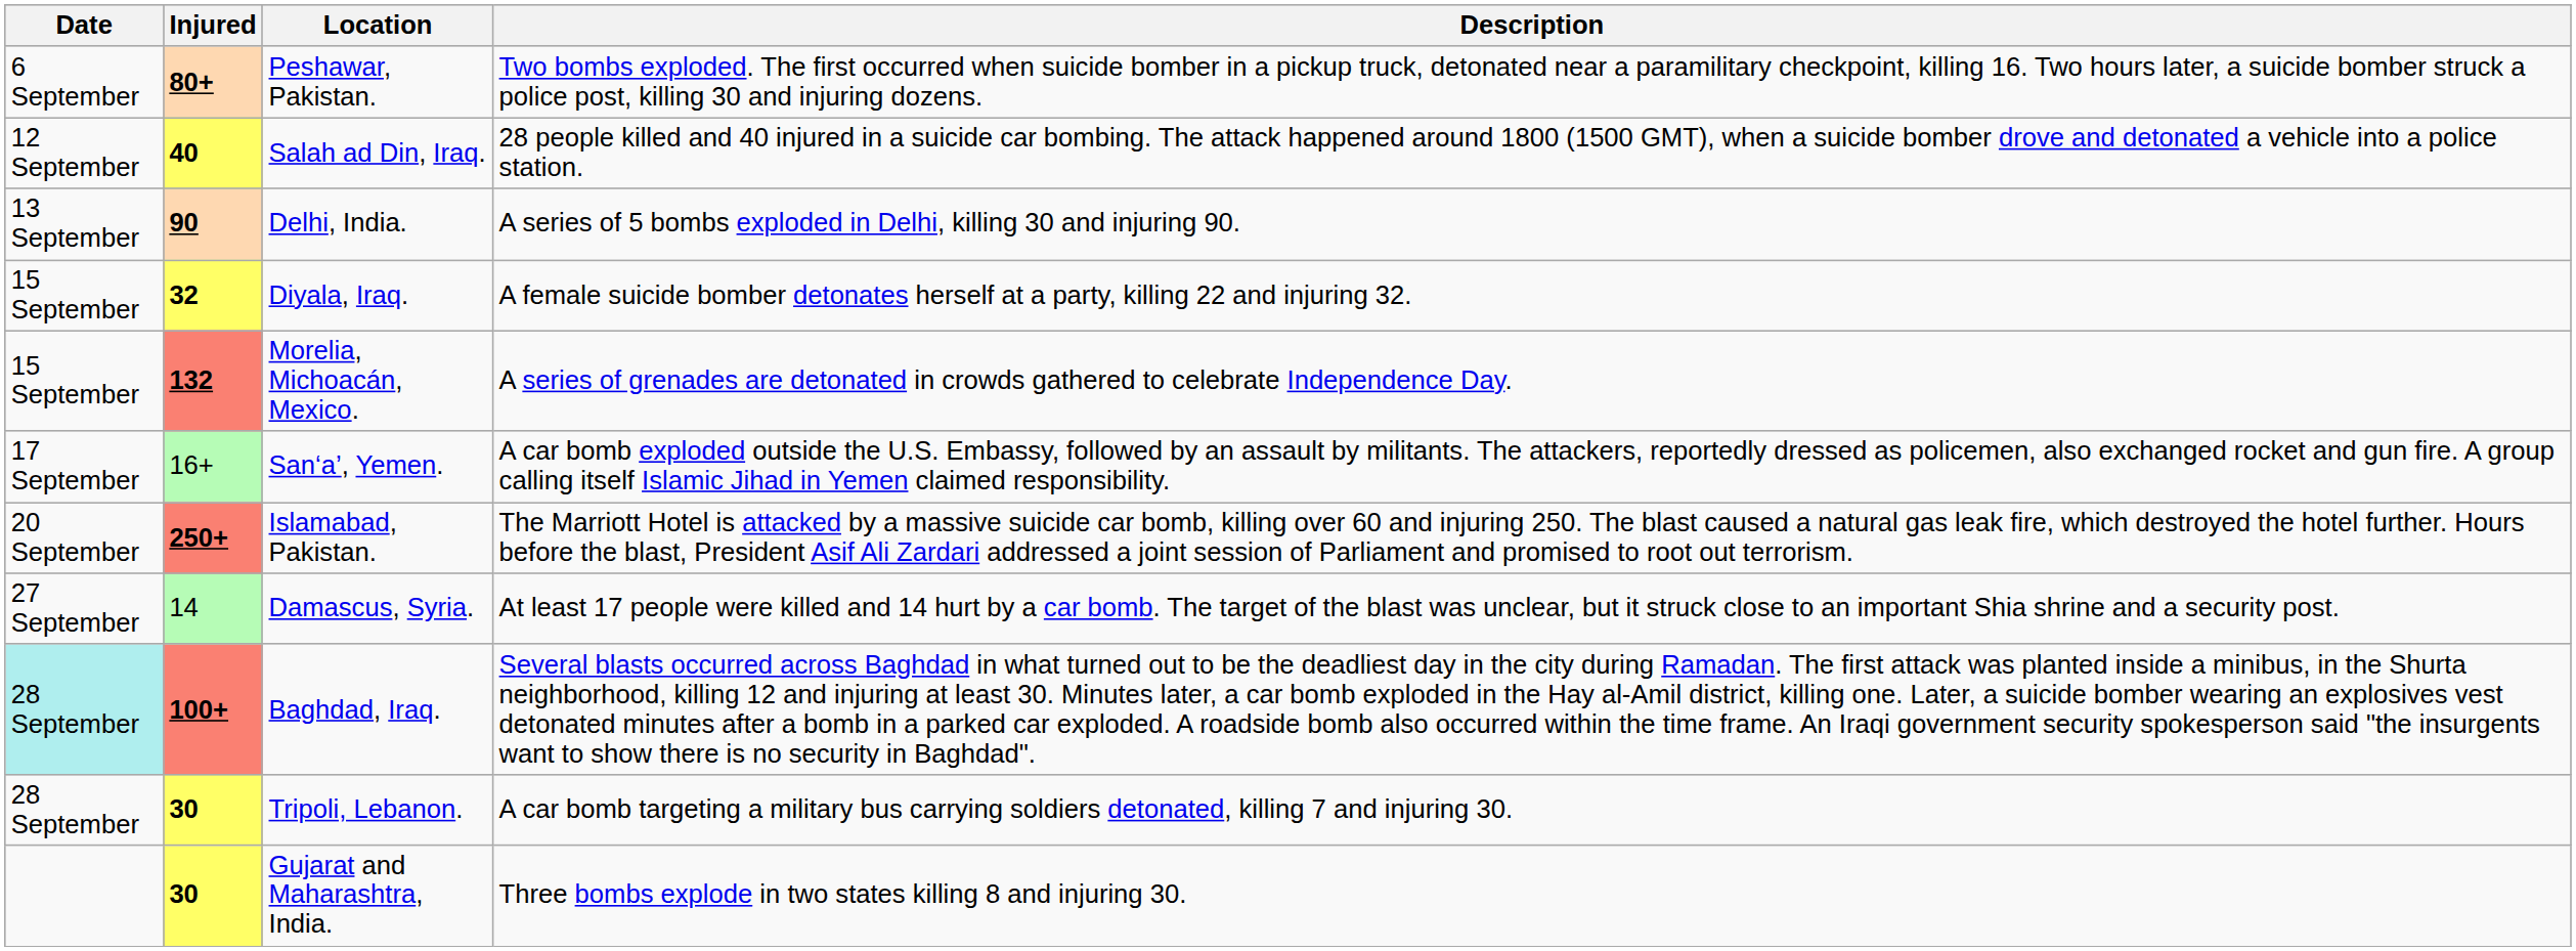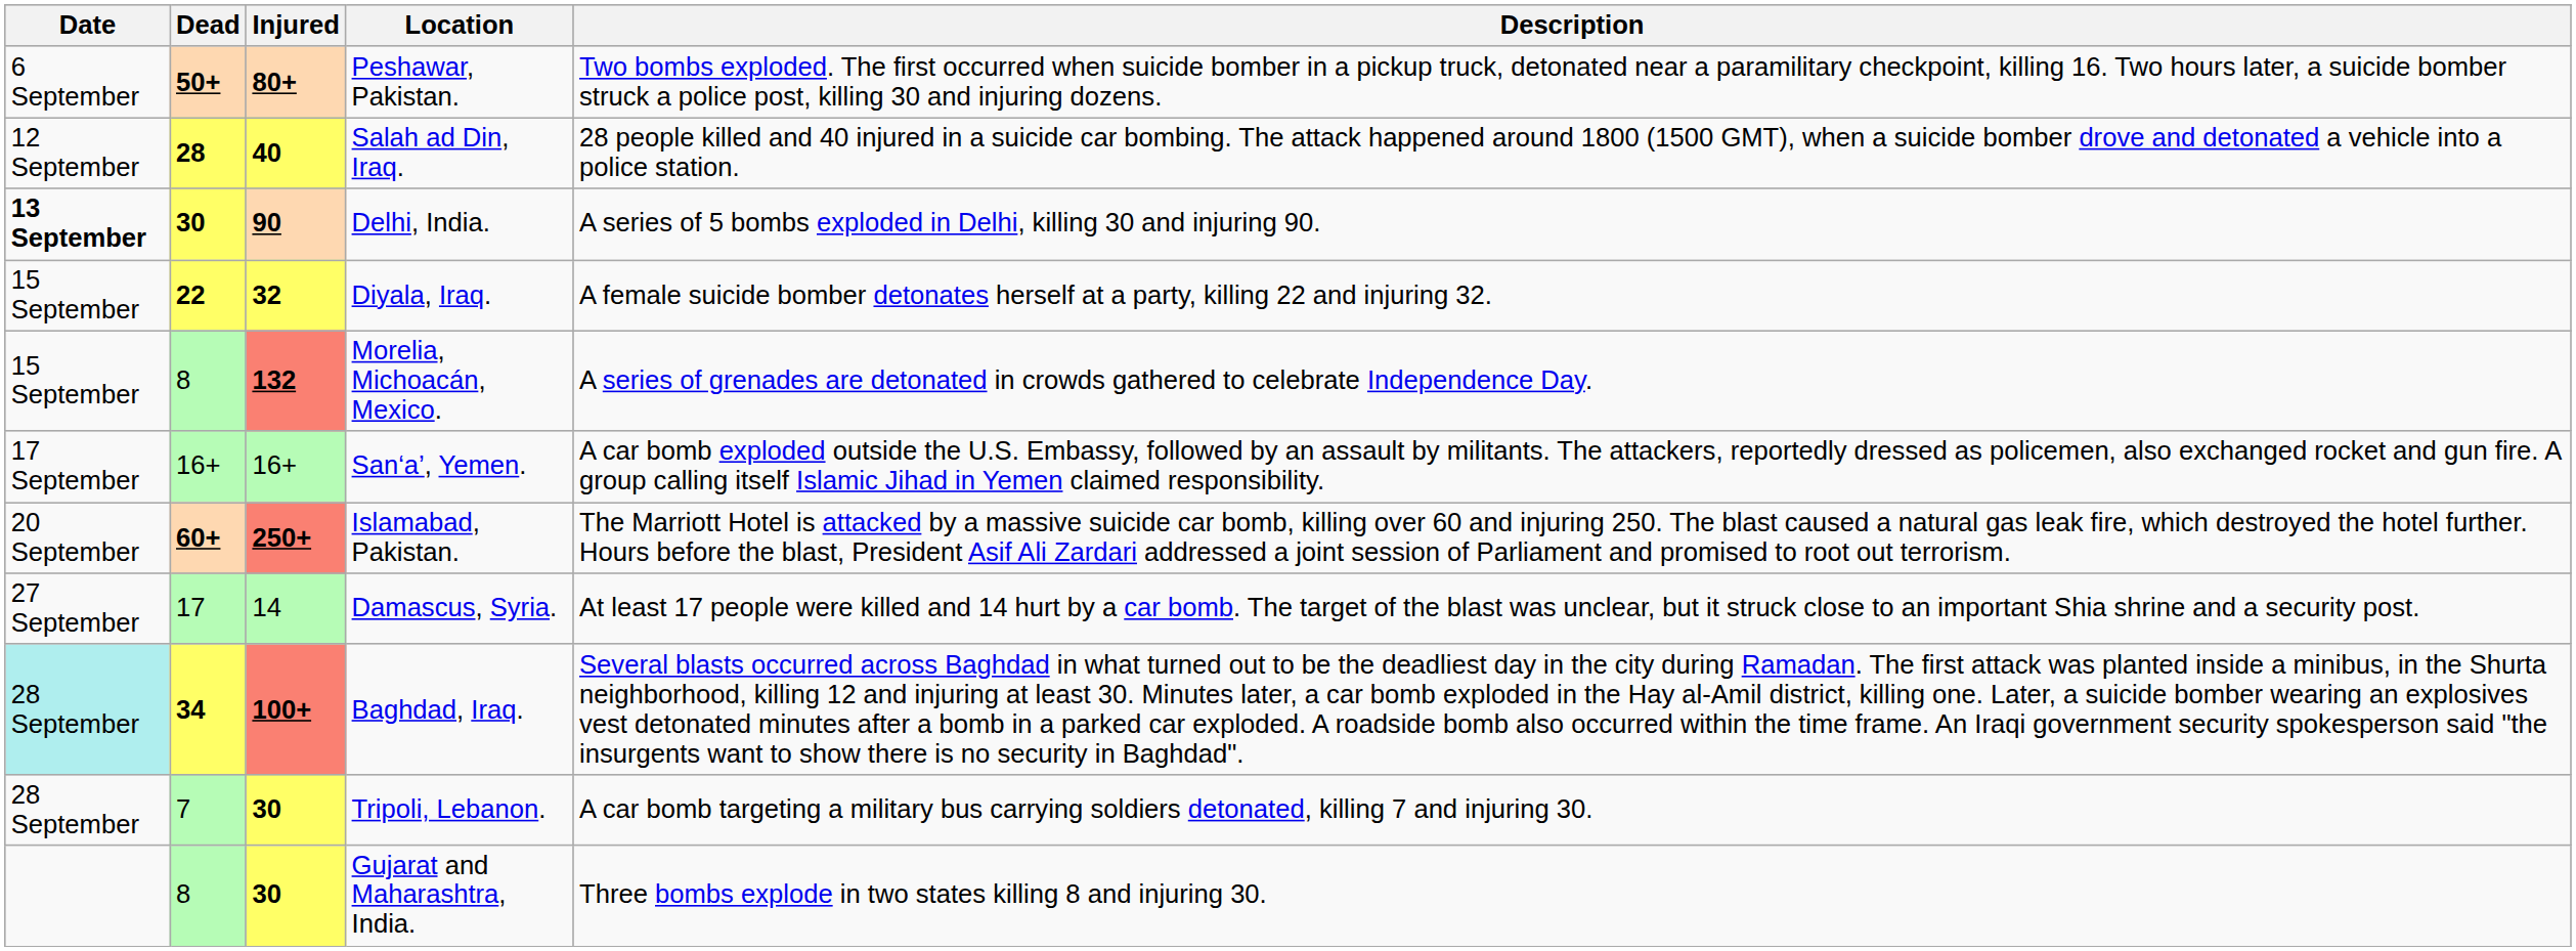 <table class="wikitable sortable" id="terrorIncidents2008Sep">
 <tr>
 <th>Date</th>
+<th>Dead</th>
 <th>Injured</th>
 <th>Location</th>
 <th>Description</th>
 </tr>
 <tr>
 <td>6 September </td>
+<td style="background:#FED8B1;text-align:left"><u><strong>50+</strong></u></td>
 <td style="background:#FED8B1;text-align:left"><u><strong>80+</strong></u></td>
 <td><a href='#'>Peshawar</a>, Pakistan.</td>
 <td><a href='#'>Two bombs exploded</a>. The first occurred when suicide bomber in a pickup truck, detonated near a paramilitary checkpoint, killing 16. Two hours later, a suicide bomber struck a police post, killing 30 and injuring dozens.</td>
 </tr>
 <tr>
 <td>12 September </td>
+<td style="background:#FFFF66;text-align:left"><strong>28</strong></td>
 <td style="background:#FFFF66;text-align:left"><strong>40</strong></td>
 <td><a href='#'>Salah ad Din</a>, <a href='#'>Iraq</a>.</td>
 <td>28 people killed and 40 injured in a suicide car bombing. The attack happened around 1800 (1500 GMT), when a suicide bomber <a href='#'>drove and detonated</a> a vehicle into a police station.</td>
 </tr>
 <tr>
-<td>13 September </td>
+<td><strong>13 September </strong></td>
+<td style="background:#FFFF66;text-align:left"><strong>30</strong></td>
 <td style="background:#FED8B1;text-align:left"><u><strong>90</strong></u></td>
 <td><a href='#'>Delhi</a>, India.</td>
 <td>A series of 5 bombs <a href='#'>exploded in Delhi</a>, killing 30 and injuring 90.</td>
 </tr>
 <tr>
 <td>15 September </td>
+<td style="background:#FFFF66;text-align:left"><strong>22</strong></td>
 <td style="background:#FFFF66;text-align:left"><strong>32</strong></td>
 <td><a href='#'>Diyala</a>, <a href='#'>Iraq</a>.</td>
 <td>A female suicide bomber <a href='#'>detonates</a> herself at a party, killing 22 and injuring 32.</td>
 </tr>
 <tr>
 <td>15 September</td>
+<td style="background:#b6fcb6;text-align:left">8</td>
 <td style="background:#FA8072;text-align:left"><u><strong>132</strong></u></td>
 <td><a href='#'>Morelia</a>, <a href='#'>Michoacán</a>, <a href='#'>Mexico</a>.</td>
 <td>A <a href='#'>series of grenades are detonated</a> in crowds gathered to celebrate <a href='#'>Independence Day</a>.</td>
 </tr>
 <tr>
 <td>17 September</td>
 <td style="background:#b6fcb6;text-align:left">16+</td>
+<td style="background:#b6fcb6;text-align:left">16+</td>
 <td><a href='#'>San‘a’</a>, <a href='#'>Yemen</a>.</td>
 <td>A car bomb <a href='#'>exploded</a> outside the U.S. Embassy, followed by an assault by militants. The attackers, reportedly dressed as policemen, also exchanged rocket and gun fire.  A group calling itself <a href='#'>Islamic Jihad in Yemen</a> claimed responsibility.</td>
 </tr>
 <tr>
 <td>20 September</td>
+<td style="background:#FED8B1;text-align:left"><u><strong>60+</strong></u></td>
 <td style="background:#FA8072;text-align:left"><u><strong>250+</strong></u></td>
 <td><a href='#'>Islamabad</a>, Pakistan.</td>
 <td>The Marriott Hotel is <a href='#'>attacked</a> by a massive suicide car bomb, killing over 60 and injuring 250. The blast caused a natural gas leak fire, which destroyed the hotel further. Hours before the blast, President <a href='#'>Asif Ali Zardari</a> addressed a joint session of Parliament and promised to root out terrorism.</td>
 </tr>
 <tr>
 <td>27 September</td>
+<td style="background:#b6fcb6;text-align:left">17</td>
 <td style="background:#b6fcb6;text-align:left">14</td>
 <td><a href='#'>Damascus</a>, <a href='#'>Syria</a>.</td>
 <td>At least 17 people were killed and 14 hurt by a <a href='#'>car bomb</a>. The target of the blast was unclear, but it struck close to an important Shia shrine and a security post.</td>
 </tr>
 <tr>
 <td style="background: paleturquoise;">28 September</td>
+<td style="background:#FFFF66;text-align:left"><strong>34</strong></td>
 <td style="background:#FA8072;text-align:left"><u><strong>100+</strong></u></td>
 <td><a href='#'>Baghdad</a>, <a href='#'>Iraq</a>.</td>
 <td><a href='#'>Several blasts occurred across Baghdad</a> in what turned out to be the deadliest day in the city during <a href='#'>Ramadan</a>. The first attack was planted inside a minibus, in the Shurta neighborhood, killing 12 and injuring at least 30. Minutes later, a car bomb exploded in the Hay al-Amil district, killing one. Later, a suicide bomber wearing an explosives vest detonated minutes after a bomb in a parked car exploded. A roadside bomb also occurred within the time frame. An Iraqi government security spokesperson said "the insurgents want to show there is no security in Baghdad".</td>
 </tr>
 <tr>
 <td>28 September</td>
+<td style="background:#b6fcb6;text-align:left">7</td>
 <td style="background:#FFFF66;text-align:left"><strong>30</strong></td>
 <td><a href='#'>Tripoli, Lebanon</a>.</td>
 <td>A car bomb targeting a military bus carrying soldiers <a href='#'>detonated</a>, killing 7 and injuring 30.</td>
 </tr>
 <tr>
 <td></td>
+<td style="background:#b6fcb6;text-align:left">8</td>
 <td style="background:#FFFF66;text-align:left"><strong>30</strong></td>
 <td><a href='#'>Gujarat</a> and <a href='#'>Maharashtra</a>, India.</td>
 <td>Three <a href='#'>bombs explode</a> in two states killing 8 and injuring 30.</td>
 </tr>
 </table>
